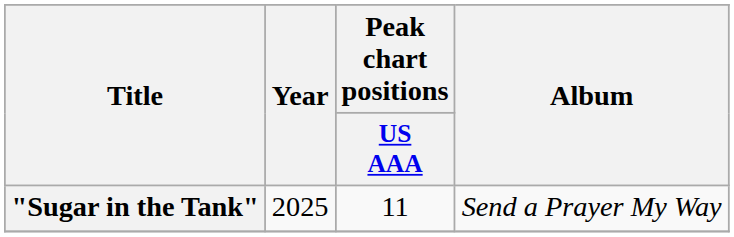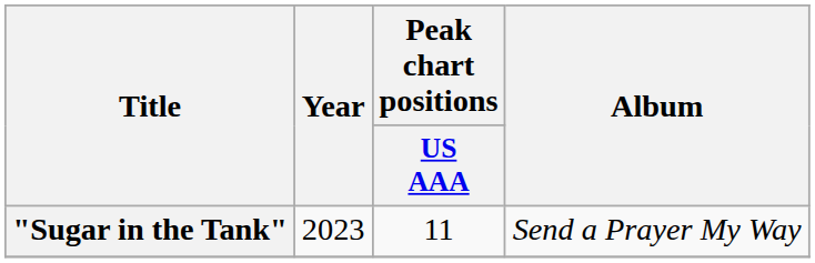 <table class="wikitable plainrowheaders" style="text-align:center;">
 <tr>
 <th rowspan="2">Title</th>
 <th rowspan="2">Year</th>
 <th colspan="1">Peak chart positions</th>
 <th rowspan="2">Album</th>
 </tr>
 <tr>
 <th scope="col" style="width:3em;font-size:90%;"><a href='#'>US<br>AAA</a><br></th>
 </tr>
 <tr>
 <th scope="row">"Sugar in the Tank"</th>
-<td>2025</td>
+<td>2023</td>
 <td>11</td>
 <td><em>Send a Prayer My Way</em></td>
 </tr>
 <tr>
 </tr>
 </table>
